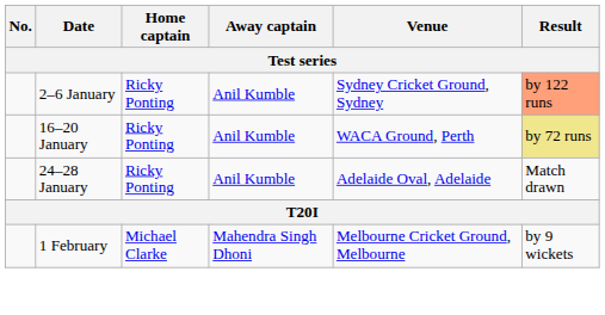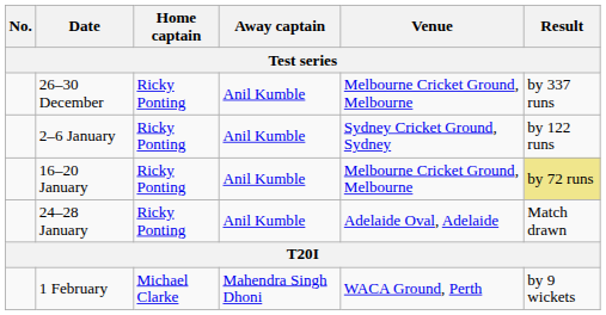 <table class="wikitable">
 <tr>
 <th>No.</th>
 <th>Date</th>
 <th>Home captain</th>
 <th>Away captain</th>
 <th>Venue</th>
 <th>Result</th>
 </tr>
 <tr>
 <th colspan="6">Test series</th>
 </tr>
 <tr>
 <td></td>
+<td>26–30 December</td>
+<td><a href='#'>Ricky Ponting</a></td>
+<td><a href='#'>Anil Kumble</a></td>
+<td><a href='#'>Melbourne Cricket Ground</a>, <a href='#'>Melbourne</a></td>
+<td> by 337 runs</td>
+</tr>
+<tr>
+<td></td>
 <td>2–6 January</td>
 <td><a href='#'>Ricky Ponting</a></td>
 <td><a href='#'>Anil Kumble</a></td>
 <td><a href='#'>Sydney Cricket Ground</a>, <a href='#'>Sydney</a></td>
-<td style="background: lightsalmon;"> by 122 runs</td>
+<td> by 122 runs</td>
 </tr>
 <tr>
 <td></td>
 <td>16–20 January</td>
 <td><a href='#'>Ricky Ponting</a></td>
 <td><a href='#'>Anil Kumble</a></td>
-<td><a href='#'>WACA Ground</a>, <a href='#'>Perth</a></td>
+<td><a href='#'>Melbourne Cricket Ground</a>, <a href='#'>Melbourne</a></td>
 <td style="background: khaki;"> by 72 runs</td>
 </tr>
 <tr>
 <td></td>
 <td>24–28 January</td>
 <td><a href='#'>Ricky Ponting</a></td>
 <td><a href='#'>Anil Kumble</a></td>
 <td><a href='#'>Adelaide Oval</a>, <a href='#'>Adelaide</a></td>
 <td>Match drawn</td>
 </tr>
 <tr>
 <th colspan="6">T20I</th>
 </tr>
 <tr>
 <td></td>
 <td>1 February</td>
 <td><a href='#'>Michael Clarke</a></td>
 <td><a href='#'>Mahendra Singh Dhoni</a></td>
-<td><a href='#'>Melbourne Cricket Ground</a>, <a href='#'>Melbourne</a></td>
+<td><a href='#'>WACA Ground</a>, <a href='#'>Perth</a></td>
 <td> by 9 wickets</td>
 </tr>
 </table>
